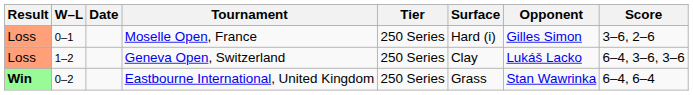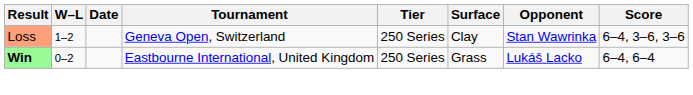 <table class="sortable wikitable">
 <tr>
 <th>Result</th>
 <th class="unsortable">W–L</th>
 <th>Date</th>
 <th>Tournament</th>
 <th>Tier</th>
 <th>Surface</th>
 <th>Opponent</th>
 <th class="unsortable">Score</th>
 </tr>
 <tr>
 <td bgcolor=FFA07A>Loss</td>
-<td><small>0–1</small></td>
-<td><a href='#'></a></td>
-<td><a href='#'>Moselle Open</a>, France</td>
-<td>250 Series</td>
-<td>Hard (i)</td>
-<td> <a href='#'>Gilles Simon</a></td>
-<td>3–6, 2–6</td>
-</tr>
-<tr>
-<td bgcolor=FFA07A>Loss</td>
 <td><small>1–2</small></td>
 <td><a href='#'></a></td>
 <td><a href='#'>Geneva Open</a>, Switzerland</td>
 <td>250 Series</td>
 <td>Clay</td>
-<td> <a href='#'>Lukáš Lacko</a></td>
+<td> <a href='#'>Stan Wawrinka</a></td>
 <td>6–4, 3–6, 3–6</td>
 </tr>
 <tr>
 <td style="background:#98fb98;"><strong>Win</strong></td>
 <td><small>0–2</small></td>
 <td><a href='#'></a></td>
 <td><a href='#'>Eastbourne International</a>, United Kingdom</td>
 <td>250 Series</td>
 <td>Grass</td>
-<td> <a href='#'>Stan Wawrinka</a></td>
+<td> <a href='#'>Lukáš Lacko</a></td>
 <td>6–4, 6–4</td>
 </tr>
 </table>
